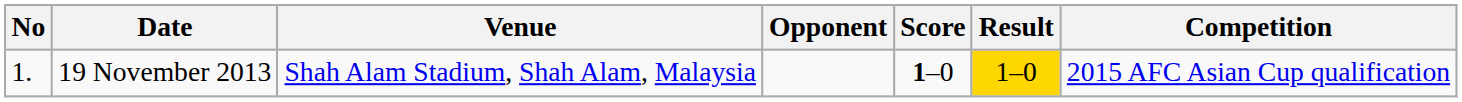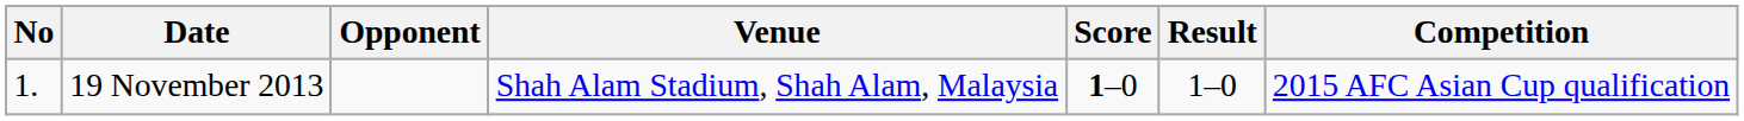 <table class="wikitable" style="font-size:85%;">
 <tr>
 <th>No</th>
 <th>Date</th>
+<th>Opponent</th>
 <th>Venue</th>
-<th>Opponent</th>
 <th>Score</th>
 <th>Result</th>
 <th>Competition</th>
 </tr>
 <tr>
 <td>1.</td>
 <td>19 November 2013</td>
+<td></td>
 <td><a href='#'>Shah Alam Stadium</a>, <a href='#'>Shah Alam</a>, <a href='#'>Malaysia</a></td>
-<td></td>
 <td align=center><strong>1</strong>–0</td>
-<td align=center style="background: gold;">1–0</td>
+<td align=center>1–0</td>
 <td><a href='#'>2015 AFC Asian Cup qualification</a></td>
 </tr>
 </table>
